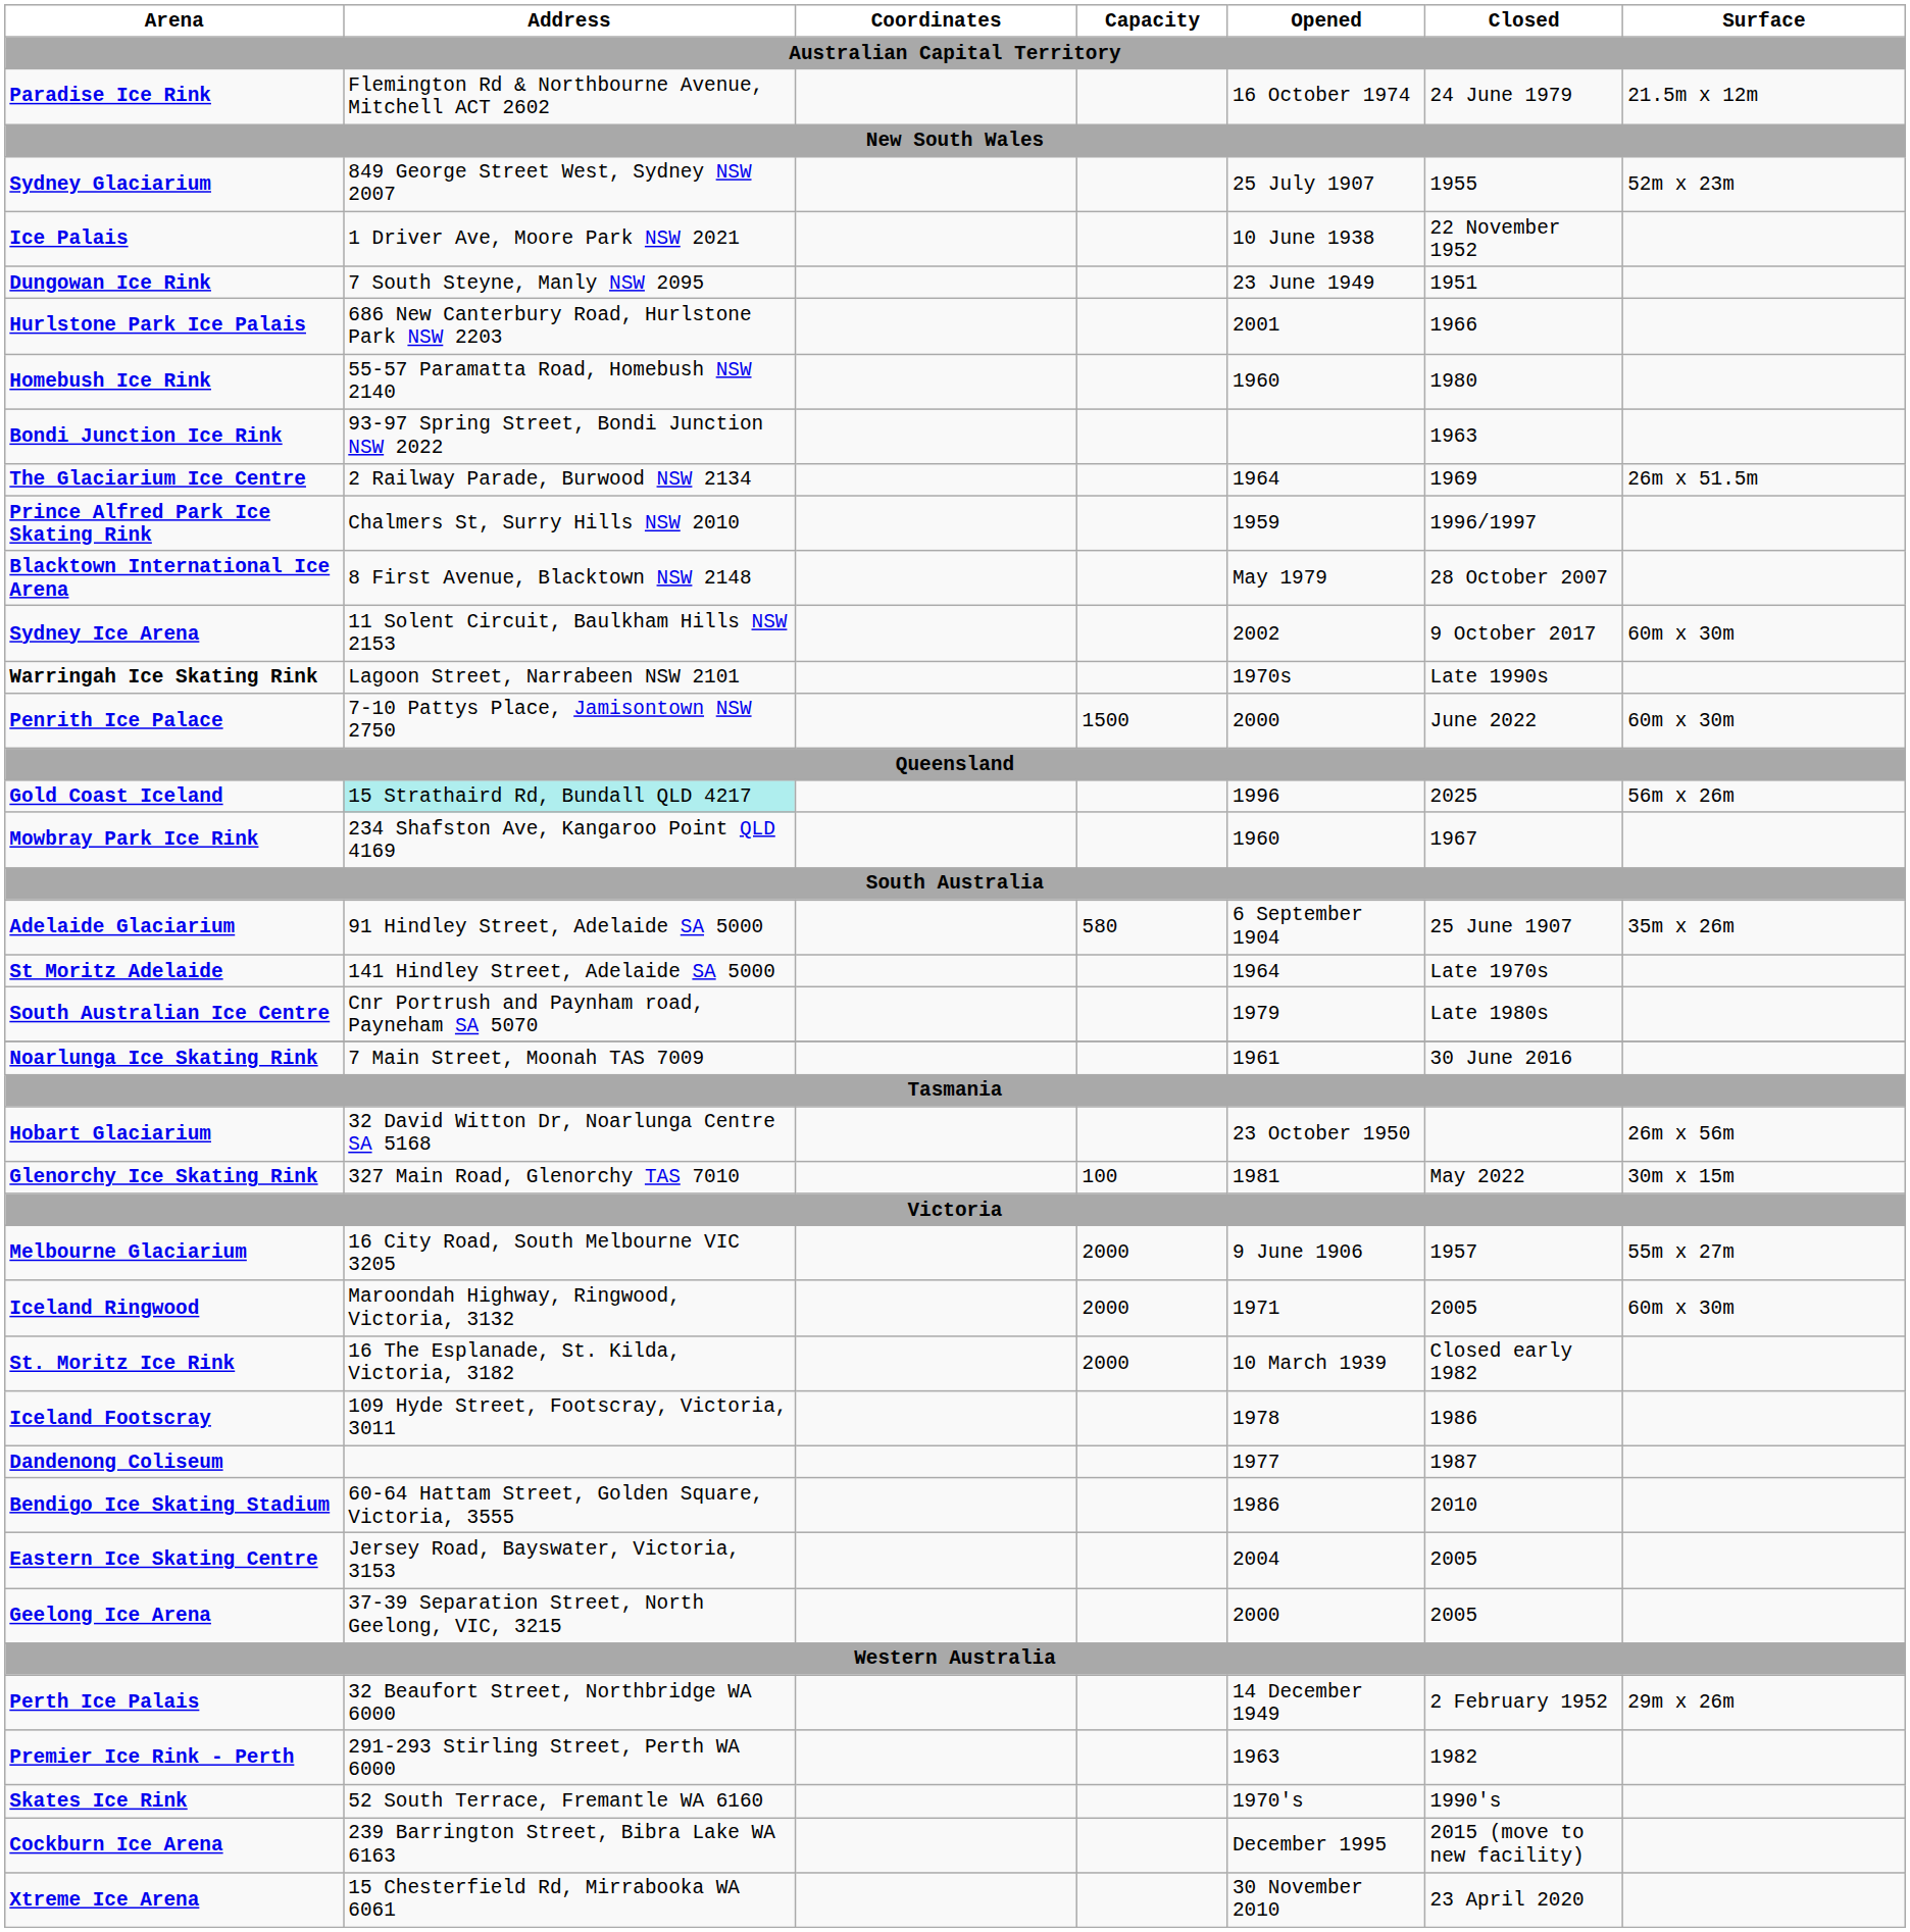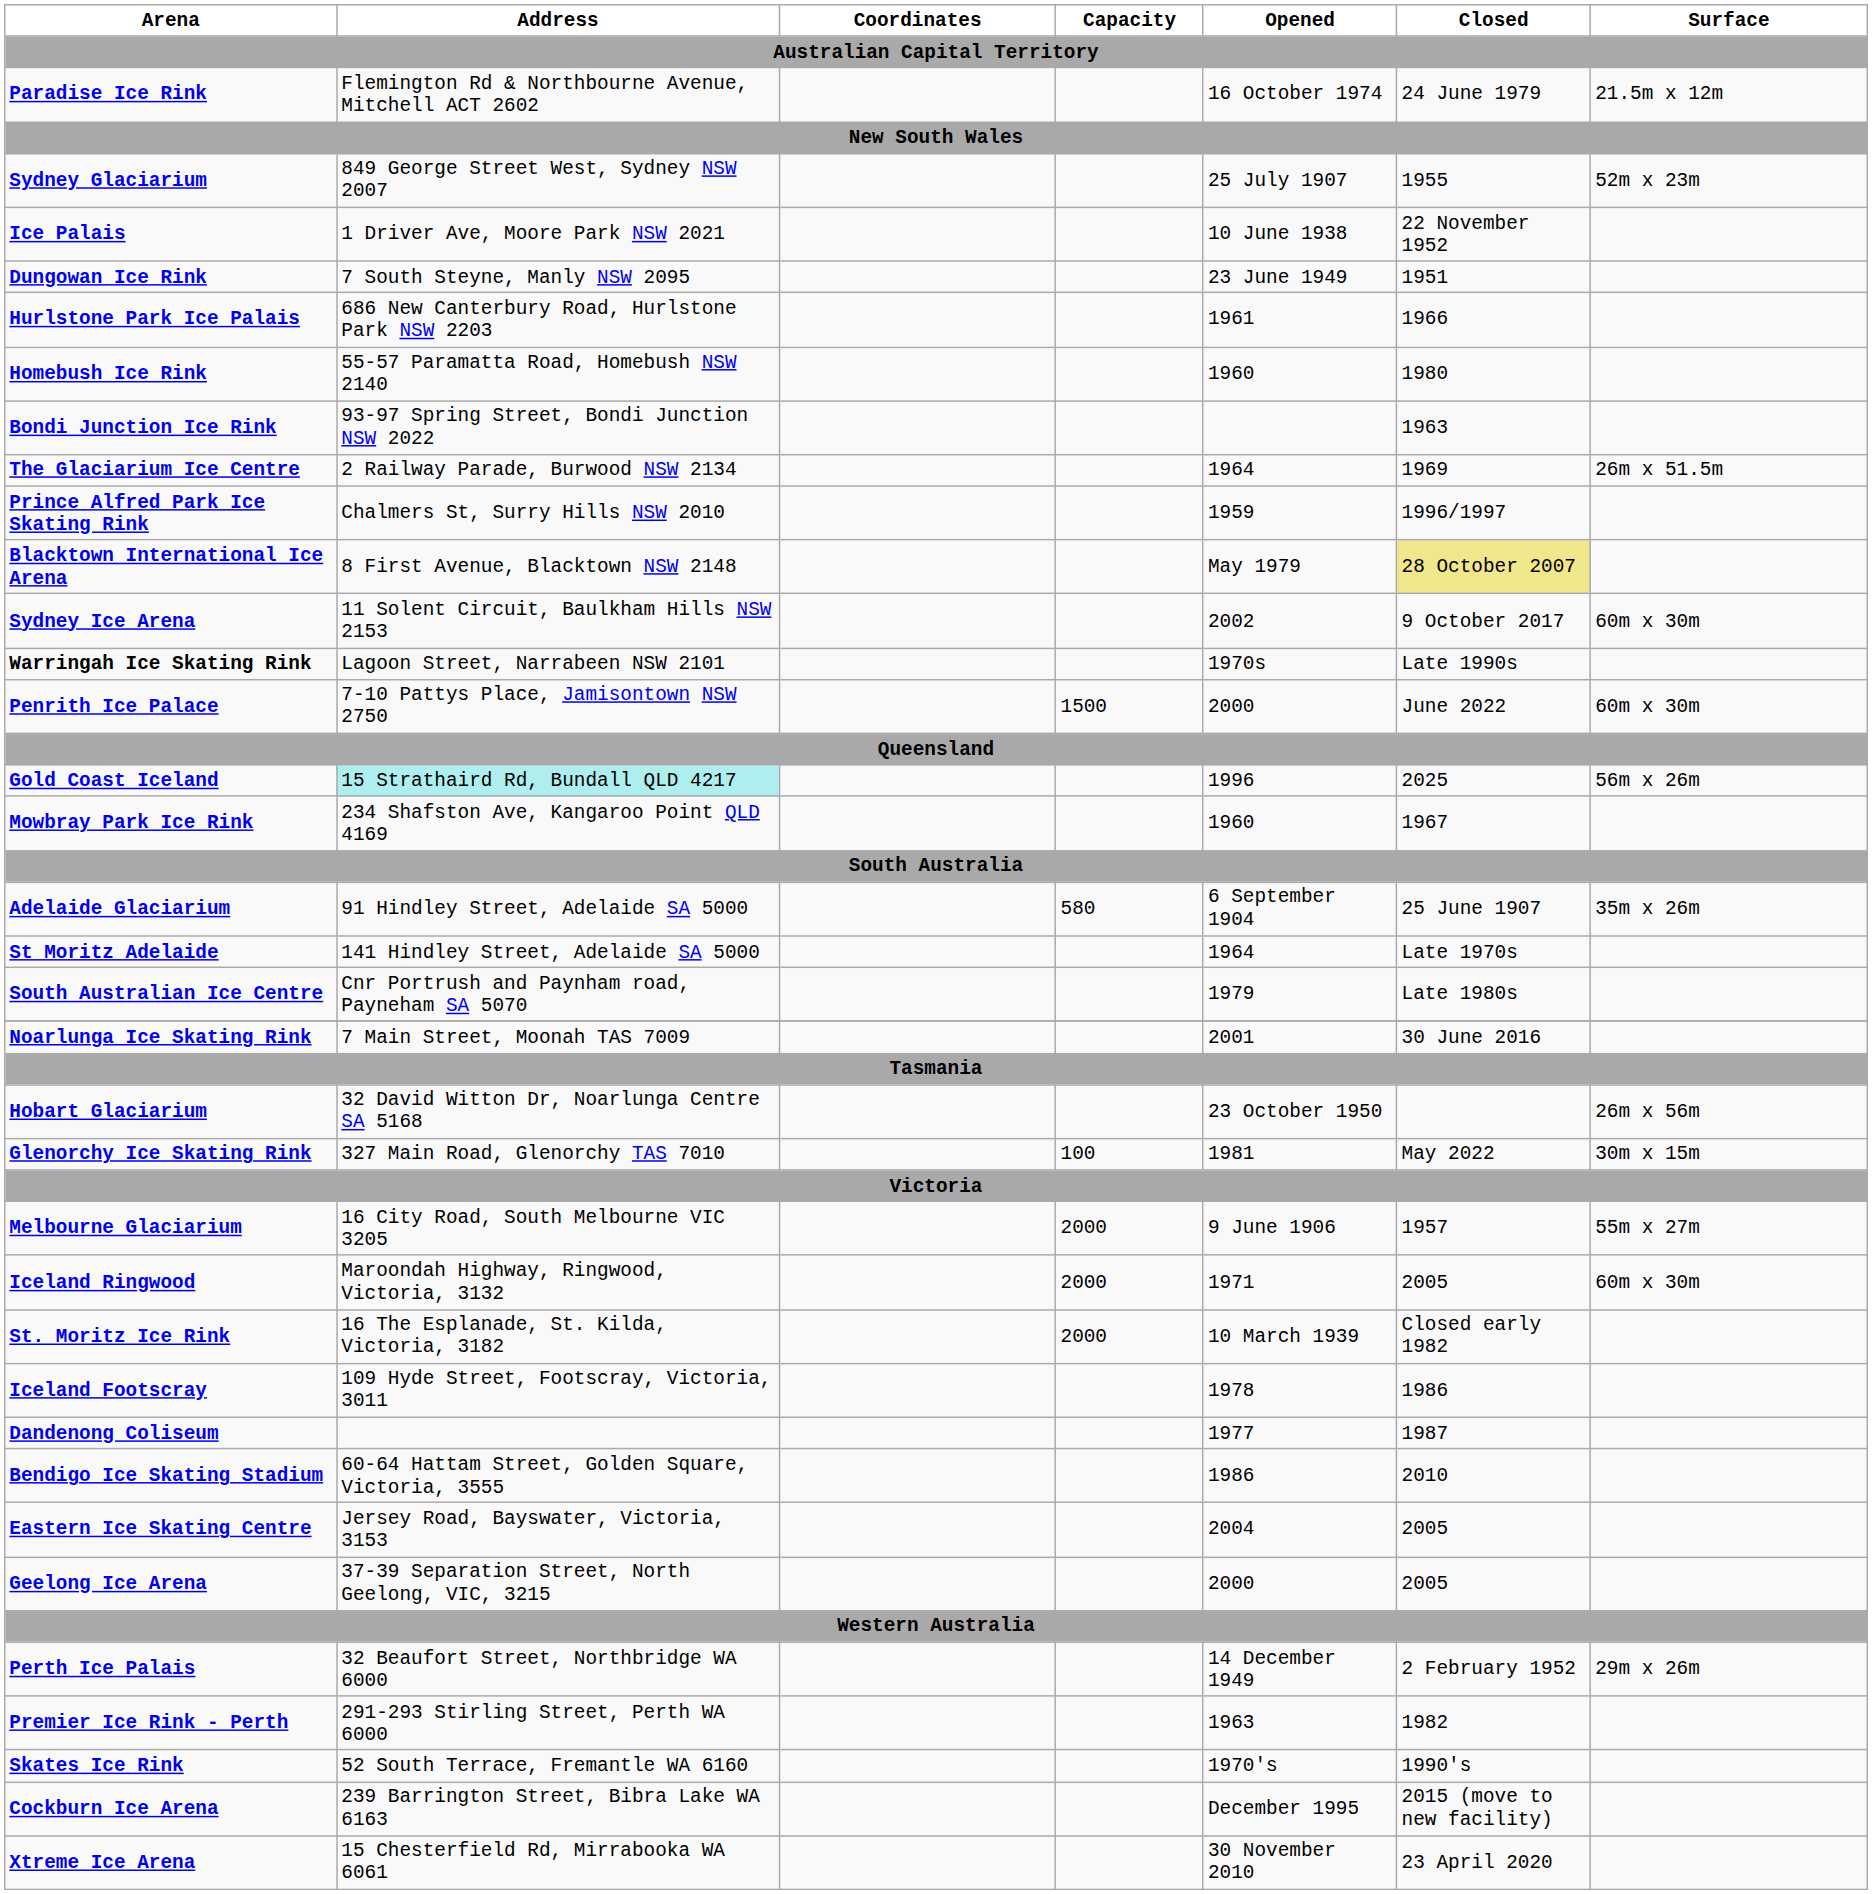 <table class="wikitable">
 <tr>
 <th style="background:white; width:12%">Arena</th>
 <th style="background:white; width:16%">Address</th>
 <th style="background:white; width:10%">Coordinates</th>
 <th style="background:white; width:5%">Capacity</th>
 <th style="background:white; width:7%">Opened</th>
 <th style="background:white; width:7%">Closed</th>
 <th style="background:white; width:10%">Surface</th>
 </tr>
 <tr>
 <th style=background:#A9A9A9 colspan=10><strong><span>Australian Capital Territory</span></strong></th>
 </tr>
 <tr>
 <td><strong><a href='#'>Paradise Ice Rink</a></strong></td>
 <td>Flemington Rd & Northbourne Avenue, Mitchell ACT 2602</td>
 <td></td>
 <td></td>
 <td>16 October 1974</td>
 <td>24 June 1979</td>
 <td>21.5m x 12m</td>
 </tr>
 <tr>
 <th style=background:#A9A9A9 colspan=10><strong><span>New South Wales</span></strong></th>
 </tr>
 <tr>
 <td><strong><a href='#'>Sydney Glaciarium</a></strong></td>
 <td>849 George Street West, Sydney <a href='#'>NSW</a> 2007</td>
 <td></td>
 <td></td>
 <td>25 July 1907</td>
 <td>1955</td>
 <td>52m x 23m</td>
 </tr>
 <tr>
 <td><strong><a href='#'>Ice Palais</a></strong></td>
 <td>1 Driver Ave, Moore Park <a href='#'>NSW</a> 2021</td>
 <td></td>
 <td></td>
 <td>10 June 1938</td>
 <td>22 November 1952</td>
 <td></td>
 </tr>
 <tr>
 <td><strong><a href='#'>Dungowan Ice Rink</a></strong></td>
 <td>7 South Steyne, Manly <a href='#'>NSW</a> 2095</td>
 <td></td>
 <td></td>
 <td>23 June 1949</td>
 <td>1951</td>
 <td></td>
 </tr>
 <tr>
 <td><strong><a href='#'>Hurlstone Park Ice Palais</a></strong></td>
 <td>686 New Canterbury Road, Hurlstone Park <a href='#'>NSW</a> 2203</td>
 <td></td>
 <td></td>
-<td>2001</td>
+<td>1961</td>
 <td>1966</td>
 <td></td>
 </tr>
 <tr>
 <td><strong><a href='#'>Homebush Ice Rink</a></strong></td>
 <td>55-57 Paramatta Road, Homebush <a href='#'>NSW</a> 2140</td>
 <td></td>
 <td></td>
 <td>1960</td>
 <td>1980</td>
 <td></td>
 </tr>
 <tr>
 <td><strong><a href='#'>Bondi Junction Ice Rink</a></strong></td>
 <td>93-97 Spring Street, Bondi Junction <a href='#'>NSW</a> 2022</td>
 <td></td>
 <td></td>
 <td></td>
 <td>1963</td>
 <td></td>
 </tr>
 <tr>
 <td><strong><a href='#'>The Glaciarium Ice Centre</a></strong></td>
 <td>2 Railway Parade, Burwood <a href='#'>NSW</a> 2134</td>
 <td></td>
 <td></td>
 <td>1964</td>
 <td>1969</td>
 <td>26m x 51.5m</td>
 </tr>
 <tr>
 <td><strong><a href='#'>Prince Alfred Park Ice Skating Rink</a></strong></td>
 <td>Chalmers St, Surry Hills <a href='#'>NSW</a> 2010</td>
 <td></td>
 <td></td>
 <td>1959</td>
 <td>1996/1997</td>
 <td></td>
 </tr>
 <tr>
 <td><strong><a href='#'>Blacktown International Ice Arena</a></strong></td>
 <td>8 First Avenue, Blacktown <a href='#'>NSW</a> 2148</td>
 <td></td>
 <td></td>
 <td>May 1979</td>
-<td>28 October 2007</td>
+<td style="background: khaki;">28 October 2007</td>
 </tr>
 <tr>
 <td><strong><a href='#'>Sydney Ice Arena</a></strong></td>
 <td>11 Solent Circuit, Baulkham Hills <a href='#'>NSW</a> 2153</td>
 <td></td>
 <td></td>
 <td>2002</td>
 <td>9 October 2017</td>
 <td>60m x 30m</td>
 </tr>
 <tr>
 <td><strong>Warringah Ice Skating Rink</strong></td>
 <td>Lagoon Street, Narrabeen NSW 2101</td>
 <td></td>
 <td></td>
 <td>1970s</td>
 <td>Late 1990s</td>
 <td></td>
 </tr>
 <tr>
 <td><strong><a href='#'>Penrith Ice Palace</a></strong></td>
 <td>7-10 Pattys Place, <a href='#'>Jamisontown</a> <a href='#'>NSW</a> 2750</td>
 <td></td>
 <td>1500</td>
 <td>2000</td>
 <td>June 2022</td>
 <td>60m x 30m</td>
 </tr>
 <tr>
 <th style=background:#A9A9A9 colspan=10><strong><span>Queensland</span></strong></th>
 </tr>
 <tr>
 <td><strong><a href='#'>Gold Coast Iceland</a></strong></td>
 <td style="background: paleturquoise;">15 Strathaird Rd, Bundall QLD 4217</td>
 <td></td>
 <td></td>
 <td>1996</td>
 <td>2025</td>
 <td>56m x 26m</td>
 </tr>
 <tr>
 <td><strong><a href='#'>Mowbray Park Ice Rink</a></strong></td>
 <td>234 Shafston Ave, Kangaroo Point <a href='#'>QLD</a> 4169</td>
 <td></td>
 <td></td>
 <td>1960</td>
 <td>1967</td>
 <td></td>
 </tr>
 <tr>
 <th style=background:#A9A9A9 colspan=10><strong><span>South Australia</span></strong></th>
 </tr>
 <tr>
 <td><strong><a href='#'>Adelaide Glaciarium</a></strong></td>
 <td>91 Hindley Street, Adelaide <a href='#'>SA</a> 5000</td>
 <td></td>
 <td>580</td>
 <td>6 September 1904</td>
 <td>25 June 1907</td>
 <td>35m x 26m</td>
 </tr>
 <tr>
 <td><strong><a href='#'>St Moritz Adelaide</a></strong></td>
 <td>141 Hindley Street, Adelaide <a href='#'>SA</a> 5000</td>
 <td></td>
 <td></td>
 <td>1964</td>
 <td>Late 1970s</td>
 <td></td>
 </tr>
 <tr>
 <td><strong><a href='#'>South Australian Ice Centre</a></strong></td>
 <td>Cnr Portrush and Paynham road, Payneham <a href='#'>SA</a> 5070</td>
 <td></td>
 <td></td>
 <td>1979</td>
 <td>Late 1980s</td>
 <td></td>
 </tr>
 <tr>
 </tr>
 <tr>
 <td><strong><a href='#'>Noarlunga Ice Skating Rink</a></strong></td>
 <td>7 Main Street, Moonah TAS 7009</td>
 <td></td>
 <td></td>
-<td>1961</td>
+<td>2001</td>
 <td>30 June 2016</td>
 <td></td>
 </tr>
 <tr>
 <th style=background:#A9A9A9 colspan=10><strong><span>Tasmania</span></strong></th>
 </tr>
 <tr>
 <td><strong><a href='#'>Hobart Glaciarium</a></strong></td>
 <td>32 David Witton Dr, Noarlunga Centre <a href='#'>SA</a> 5168</td>
 <td></td>
 <td></td>
 <td>23 October 1950</td>
 <td></td>
 <td>26m x 56m</td>
 </tr>
 <tr>
 <td><strong><a href='#'>Glenorchy Ice Skating Rink</a></strong></td>
 <td>327 Main Road, Glenorchy <a href='#'>TAS</a> 7010</td>
 <td></td>
 <td>100</td>
 <td>1981</td>
 <td>May 2022</td>
 <td>30m x 15m</td>
 </tr>
 <tr>
 <th style=background:#A9A9A9 colspan=10><strong><span>Victoria</span></strong></th>
 </tr>
 <tr>
 <td><strong><a href='#'>Melbourne Glaciarium</a></strong></td>
 <td>16 City Road, South Melbourne VIC 3205</td>
 <td></td>
 <td>2000</td>
 <td>9 June 1906</td>
 <td>1957</td>
 <td>55m x 27m</td>
 </tr>
 <tr>
 <td><strong><a href='#'>Iceland Ringwood</a></strong></td>
 <td>Maroondah Highway, Ringwood, Victoria, 3132</td>
 <td></td>
 <td>2000</td>
 <td>1971</td>
 <td>2005</td>
 <td>60m x 30m</td>
 </tr>
 <tr>
 <td><strong><a href='#'>St. Moritz Ice Rink</a></strong></td>
 <td>16 The Esplanade, St. Kilda, Victoria, 3182</td>
 <td></td>
 <td>2000</td>
 <td>10 March 1939</td>
 <td>Closed early 1982</td>
 <td></td>
 </tr>
 <tr>
 <td><strong><a href='#'>Iceland Footscray</a></strong></td>
 <td>109 Hyde Street, Footscray, Victoria, 3011</td>
 <td></td>
 <td></td>
 <td>1978</td>
 <td>1986</td>
 <td></td>
 </tr>
 <tr>
 <td><strong><a href='#'>Dandenong Coliseum</a></strong></td>
 <td></td>
 <td></td>
 <td></td>
 <td>1977</td>
 <td>1987</td>
 <td></td>
 </tr>
 <tr>
 <td><strong><a href='#'>Bendigo Ice Skating Stadium</a></strong></td>
 <td>60-64 Hattam Street, Golden Square, Victoria, 3555</td>
 <td></td>
 <td></td>
 <td>1986</td>
 <td>2010</td>
 <td></td>
 </tr>
 <tr>
 <td><strong><a href='#'>Eastern Ice Skating Centre</a></strong></td>
 <td>Jersey Road, Bayswater, Victoria, 3153</td>
 <td></td>
 <td></td>
 <td>2004</td>
 <td>2005</td>
 <td></td>
 </tr>
 <tr>
 <td><strong><a href='#'>Geelong Ice Arena</a></strong></td>
 <td>37-39 Separation Street, North Geelong, VIC, 3215</td>
 <td></td>
 <td></td>
 <td>2000</td>
 <td>2005</td>
 <td></td>
 </tr>
 <tr>
 <th style=background:#A9A9A9 colspan=10><strong><span>Western Australia</span></strong></th>
 </tr>
 <tr>
 <td><strong><a href='#'>Perth Ice Palais</a></strong></td>
 <td>32 Beaufort Street, Northbridge WA 6000</td>
 <td></td>
 <td></td>
 <td>14 December 1949</td>
 <td>2 February 1952</td>
 <td>29m x 26m</td>
 </tr>
 <tr>
 <td><strong><a href='#'>Premier Ice Rink - Perth</a></strong></td>
 <td>291-293 Stirling Street, Perth WA 6000</td>
 <td></td>
 <td></td>
 <td>1963</td>
 <td>1982</td>
 <td></td>
 </tr>
 <tr>
 <td><strong><a href='#'>Skates Ice Rink</a></strong></td>
 <td>52 South Terrace, Fremantle WA 6160</td>
 <td></td>
 <td></td>
 <td>1970's</td>
 <td>1990's</td>
 <td></td>
 </tr>
 <tr>
 <td><strong><a href='#'>Cockburn Ice Arena</a></strong></td>
 <td>239 Barrington Street, Bibra Lake WA 6163</td>
 <td></td>
 <td></td>
 <td>December 1995</td>
 <td>2015 (move to new facility)</td>
 <td></td>
 </tr>
 <tr>
 <td><strong><a href='#'>Xtreme Ice Arena</a></strong></td>
 <td>15 Chesterfield Rd, Mirrabooka WA 6061</td>
 <td></td>
 <td></td>
 <td>30 November 2010</td>
 <td>23 April 2020</td>
 <td></td>
 </tr>
 <tr>
 </tr>
 </table>
